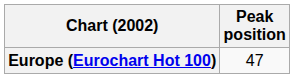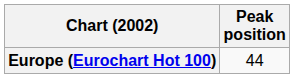 <table class="wikitable sortable plainrowheaders" style="text-align:center">
 <tr>
 <th>Chart (2002)</th>
 <th>Peak<br>position</th>
 </tr>
 <tr>
 </tr>
 <tr>
 </tr>
 <tr>
 </tr>
 <tr>
 </tr>
 <tr>
 <th scope="row">Europe (<a href='#'>Eurochart Hot 100</a>)</th>
-<td>47</td>
+<td>44</td>
 </tr>
 <tr>
 </tr>
 <tr>
 </tr>
 <tr>
 </tr>
 <tr>
 </tr>
 <tr>
 </tr>
 <tr>
 </tr>
 <tr>
 </tr>
 <tr>
 </tr>
 </table>
